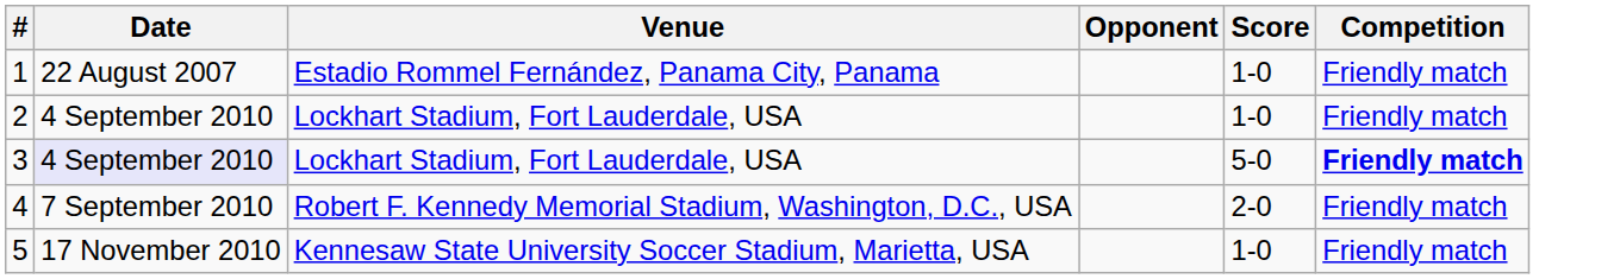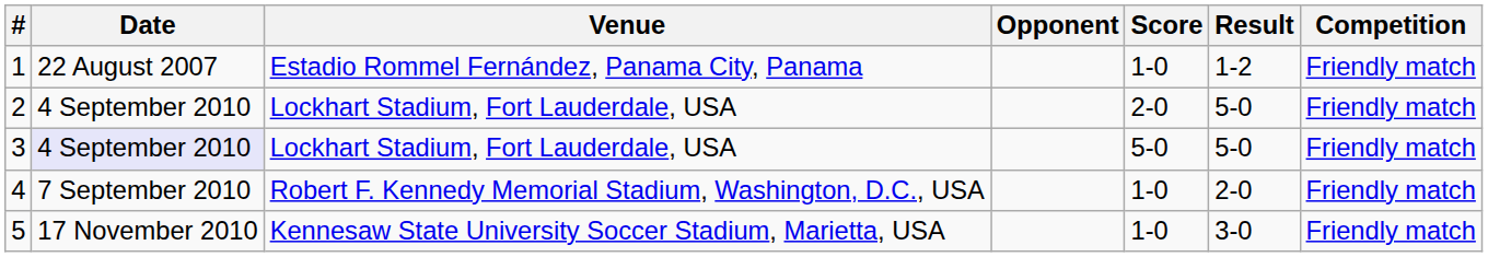 <table class="wikitable">
 <tr>
 <th>#</th>
 <th>Date</th>
 <th>Venue</th>
 <th>Opponent</th>
 <th>Score</th>
+<th>Result</th>
 <th>Competition</th>
 </tr>
 <tr>
 <td>1</td>
 <td>22 August 2007</td>
 <td><a href='#'>Estadio Rommel Fernández</a>, <a href='#'>Panama City</a>, <a href='#'>Panama</a></td>
 <td></td>
 <td>1-0</td>
+<td>1-2</td>
 <td><a href='#'>Friendly match</a></td>
 </tr>
 <tr>
 <td>2</td>
 <td>4 September 2010</td>
 <td><a href='#'>Lockhart Stadium</a>, <a href='#'>Fort Lauderdale</a>, USA</td>
 <td></td>
-<td>1-0</td>
+<td>2-0</td>
+<td>5-0</td>
 <td><a href='#'>Friendly match</a></td>
 </tr>
 <tr>
 <td>3</td>
 <td style="background: lavender;">4 September 2010</td>
 <td><a href='#'>Lockhart Stadium</a>, <a href='#'>Fort Lauderdale</a>, USA</td>
 <td></td>
 <td>5-0</td>
-<td><strong><a href='#'>Friendly match</a></strong></td>
+<td>5-0</td>
+<td><a href='#'>Friendly match</a></td>
 </tr>
 <tr>
 <td>4</td>
 <td>7 September 2010</td>
 <td><a href='#'>Robert F. Kennedy Memorial Stadium</a>, <a href='#'>Washington, D.C.</a>, USA</td>
 <td></td>
+<td>1-0</td>
 <td>2-0</td>
 <td><a href='#'>Friendly match</a></td>
 </tr>
 <tr>
 <td>5</td>
 <td>17 November 2010</td>
 <td><a href='#'>Kennesaw State University Soccer Stadium</a>, <a href='#'>Marietta</a>, USA</td>
 <td></td>
 <td>1-0</td>
+<td>3-0</td>
 <td><a href='#'>Friendly match</a></td>
 </tr>
 </table>
